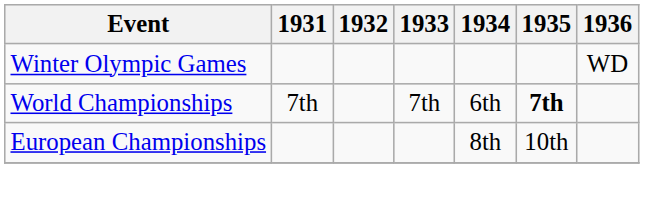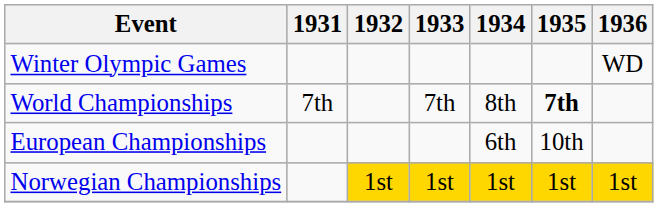 <table class="wikitable">
 <tr>
 <th>Event</th>
 <th>1931</th>
 <th>1932</th>
 <th>1933</th>
 <th>1934</th>
 <th>1935</th>
 <th>1936</th>
 </tr>
 <tr>
 <td><a href='#'>Winter Olympic Games</a></td>
 <td></td>
 <td></td>
 <td></td>
 <td></td>
 <td></td>
 <td align="center">WD</td>
 </tr>
 <tr>
 <td><a href='#'>World Championships</a></td>
 <td align="center">7th</td>
 <td></td>
 <td align="center">7th</td>
-<td align="center">6th</td>
+<td align="center">8th</td>
 <td align="center"><strong>7th</strong></td>
 <td></td>
 </tr>
 <tr>
 <td><a href='#'>European Championships</a></td>
 <td></td>
 <td></td>
 <td></td>
-<td align="center">8th</td>
+<td align="center">6th</td>
 <td align="center">10th</td>
 <td></td>
 </tr>
 <tr>
+<td><a href='#'>Norwegian Championships</a></td>
+<td></td>
+<td align="center" bgcolor="gold">1st</td>
+<td align="center" bgcolor="gold">1st</td>
+<td align="center" bgcolor="gold">1st</td>
+<td align="center" bgcolor="gold">1st</td>
+<td align="center" bgcolor="gold">1st</td>
+</tr>
+<tr>
 </tr>
 </table>
